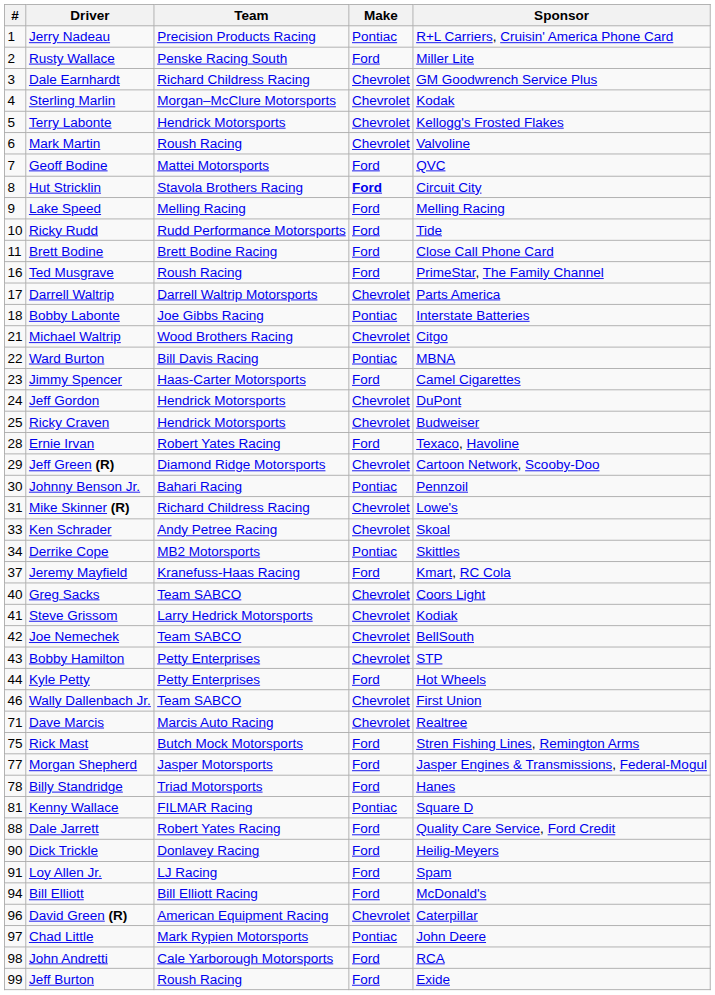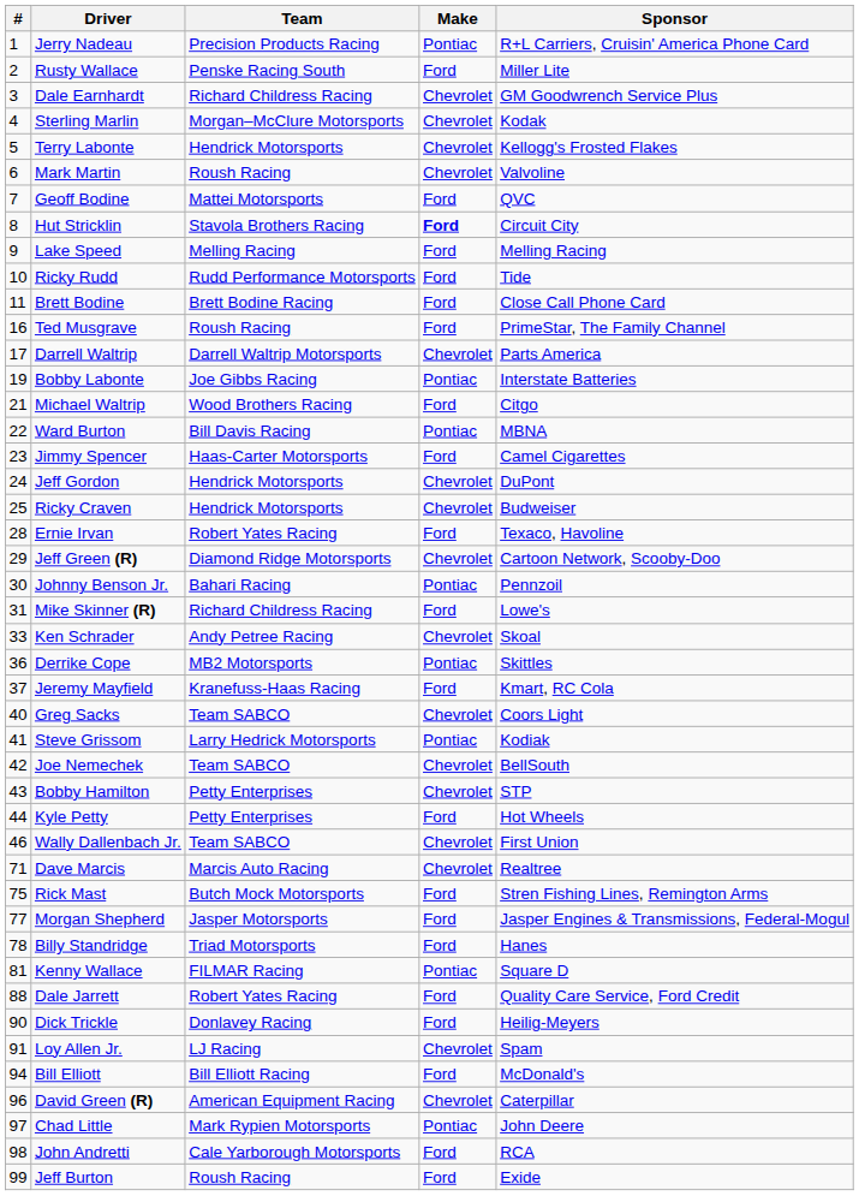 <table class="wikitable" style="font-size:95%">
 <tr>
 <th>#</th>
 <th>Driver</th>
 <th>Team</th>
 <th>Make</th>
 <th>Sponsor</th>
 </tr>
 <tr>
 <td>1</td>
 <td><a href='#'>Jerry Nadeau</a></td>
 <td><a href='#'>Precision Products Racing</a></td>
 <td><a href='#'>Pontiac</a></td>
 <td><a href='#'>R+L Carriers</a>, <a href='#'>Cruisin' America Phone Card</a></td>
 </tr>
 <tr>
 <td>2</td>
 <td><a href='#'>Rusty Wallace</a></td>
 <td><a href='#'>Penske Racing South</a></td>
 <td><a href='#'>Ford</a></td>
 <td><a href='#'>Miller Lite</a></td>
 </tr>
 <tr>
 <td>3</td>
 <td><a href='#'>Dale Earnhardt</a></td>
 <td><a href='#'>Richard Childress Racing</a></td>
 <td><a href='#'>Chevrolet</a></td>
 <td><a href='#'>GM Goodwrench Service Plus</a></td>
 </tr>
 <tr>
 <td>4</td>
 <td><a href='#'>Sterling Marlin</a></td>
 <td><a href='#'>Morgan–McClure Motorsports</a></td>
 <td><a href='#'>Chevrolet</a></td>
 <td><a href='#'>Kodak</a></td>
 </tr>
 <tr>
 <td>5</td>
 <td><a href='#'>Terry Labonte</a></td>
 <td><a href='#'>Hendrick Motorsports</a></td>
 <td><a href='#'>Chevrolet</a></td>
 <td><a href='#'>Kellogg's Frosted Flakes</a></td>
 </tr>
 <tr>
 <td>6</td>
 <td><a href='#'>Mark Martin</a></td>
 <td><a href='#'>Roush Racing</a></td>
 <td><a href='#'>Chevrolet</a></td>
 <td><a href='#'>Valvoline</a></td>
 </tr>
 <tr>
 <td>7</td>
 <td><a href='#'>Geoff Bodine</a></td>
 <td><a href='#'>Mattei Motorsports</a></td>
 <td><a href='#'>Ford</a></td>
 <td><a href='#'>QVC</a></td>
 </tr>
 <tr>
 <td>8</td>
 <td><a href='#'>Hut Stricklin</a></td>
 <td><a href='#'>Stavola Brothers Racing</a></td>
 <td><strong><a href='#'>Ford</a></strong></td>
 <td><a href='#'>Circuit City</a></td>
 </tr>
 <tr>
 <td>9</td>
 <td><a href='#'>Lake Speed</a></td>
 <td><a href='#'>Melling Racing</a></td>
 <td><a href='#'>Ford</a></td>
 <td><a href='#'>Melling Racing</a></td>
 </tr>
 <tr>
 <td>10</td>
 <td><a href='#'>Ricky Rudd</a></td>
 <td><a href='#'>Rudd Performance Motorsports</a></td>
 <td><a href='#'>Ford</a></td>
 <td><a href='#'>Tide</a></td>
 </tr>
 <tr>
 <td>11</td>
 <td><a href='#'>Brett Bodine</a></td>
 <td><a href='#'>Brett Bodine Racing</a></td>
 <td><a href='#'>Ford</a></td>
 <td><a href='#'>Close Call Phone Card</a></td>
 </tr>
 <tr>
 <td>16</td>
 <td><a href='#'>Ted Musgrave</a></td>
 <td><a href='#'>Roush Racing</a></td>
 <td><a href='#'>Ford</a></td>
 <td><a href='#'>PrimeStar</a>, <a href='#'>The Family Channel</a></td>
 </tr>
 <tr>
 <td>17</td>
 <td><a href='#'>Darrell Waltrip</a></td>
 <td><a href='#'>Darrell Waltrip Motorsports</a></td>
 <td><a href='#'>Chevrolet</a></td>
 <td><a href='#'>Parts America</a></td>
 </tr>
 <tr>
-<td>18</td>
+<td>19</td>
 <td><a href='#'>Bobby Labonte</a></td>
 <td><a href='#'>Joe Gibbs Racing</a></td>
 <td><a href='#'>Pontiac</a></td>
 <td><a href='#'>Interstate Batteries</a></td>
 </tr>
 <tr>
 <td>21</td>
 <td><a href='#'>Michael Waltrip</a></td>
 <td><a href='#'>Wood Brothers Racing</a></td>
-<td><a href='#'>Chevrolet</a></td>
+<td><a href='#'>Ford</a></td>
 <td><a href='#'>Citgo</a></td>
 </tr>
 <tr>
 <td>22</td>
 <td><a href='#'>Ward Burton</a></td>
 <td><a href='#'>Bill Davis Racing</a></td>
 <td><a href='#'>Pontiac</a></td>
 <td><a href='#'>MBNA</a></td>
 </tr>
 <tr>
 <td>23</td>
 <td><a href='#'>Jimmy Spencer</a></td>
 <td><a href='#'>Haas-Carter Motorsports</a></td>
 <td><a href='#'>Ford</a></td>
 <td><a href='#'>Camel Cigarettes</a></td>
 </tr>
 <tr>
 <td>24</td>
 <td><a href='#'>Jeff Gordon</a></td>
 <td><a href='#'>Hendrick Motorsports</a></td>
 <td><a href='#'>Chevrolet</a></td>
 <td><a href='#'>DuPont</a></td>
 </tr>
 <tr>
 <td>25</td>
 <td><a href='#'>Ricky Craven</a></td>
 <td><a href='#'>Hendrick Motorsports</a></td>
 <td><a href='#'>Chevrolet</a></td>
 <td><a href='#'>Budweiser</a></td>
 </tr>
 <tr>
 <td>28</td>
 <td><a href='#'>Ernie Irvan</a></td>
 <td><a href='#'>Robert Yates Racing</a></td>
 <td><a href='#'>Ford</a></td>
 <td><a href='#'>Texaco</a>, <a href='#'>Havoline</a></td>
 </tr>
 <tr>
 <td>29</td>
 <td><a href='#'>Jeff Green</a> <strong>(R)</strong></td>
 <td><a href='#'>Diamond Ridge Motorsports</a></td>
 <td><a href='#'>Chevrolet</a></td>
 <td><a href='#'>Cartoon Network</a>, <a href='#'>Scooby-Doo</a></td>
 </tr>
 <tr>
 <td>30</td>
 <td><a href='#'>Johnny Benson Jr.</a></td>
 <td><a href='#'>Bahari Racing</a></td>
 <td><a href='#'>Pontiac</a></td>
 <td><a href='#'>Pennzoil</a></td>
 </tr>
 <tr>
 <td>31</td>
 <td><a href='#'>Mike Skinner</a> <strong>(R)</strong></td>
 <td><a href='#'>Richard Childress Racing</a></td>
-<td><a href='#'>Chevrolet</a></td>
+<td><a href='#'>Ford</a></td>
 <td><a href='#'>Lowe's</a></td>
 </tr>
 <tr>
 <td>33</td>
 <td><a href='#'>Ken Schrader</a></td>
 <td><a href='#'>Andy Petree Racing</a></td>
 <td><a href='#'>Chevrolet</a></td>
 <td><a href='#'>Skoal</a></td>
 </tr>
 <tr>
-<td>34</td>
+<td>36</td>
 <td><a href='#'>Derrike Cope</a></td>
 <td><a href='#'>MB2 Motorsports</a></td>
 <td><a href='#'>Pontiac</a></td>
 <td><a href='#'>Skittles</a></td>
 </tr>
 <tr>
 <td>37</td>
 <td><a href='#'>Jeremy Mayfield</a></td>
 <td><a href='#'>Kranefuss-Haas Racing</a></td>
 <td><a href='#'>Ford</a></td>
 <td><a href='#'>Kmart</a>, <a href='#'>RC Cola</a></td>
 </tr>
 <tr>
 <td>40</td>
 <td><a href='#'>Greg Sacks</a></td>
 <td><a href='#'>Team SABCO</a></td>
 <td><a href='#'>Chevrolet</a></td>
 <td><a href='#'>Coors Light</a></td>
 </tr>
 <tr>
 <td>41</td>
 <td><a href='#'>Steve Grissom</a></td>
 <td><a href='#'>Larry Hedrick Motorsports</a></td>
-<td><a href='#'>Chevrolet</a></td>
+<td><a href='#'>Pontiac</a></td>
 <td><a href='#'>Kodiak</a></td>
 </tr>
 <tr>
 <td>42</td>
 <td><a href='#'>Joe Nemechek</a></td>
 <td><a href='#'>Team SABCO</a></td>
 <td><a href='#'>Chevrolet</a></td>
 <td><a href='#'>BellSouth</a></td>
 </tr>
 <tr>
 <td>43</td>
 <td><a href='#'>Bobby Hamilton</a></td>
 <td><a href='#'>Petty Enterprises</a></td>
 <td><a href='#'>Chevrolet</a></td>
 <td><a href='#'>STP</a></td>
 </tr>
 <tr>
 <td>44</td>
 <td><a href='#'>Kyle Petty</a></td>
 <td><a href='#'>Petty Enterprises</a></td>
 <td><a href='#'>Ford</a></td>
 <td><a href='#'>Hot Wheels</a></td>
 </tr>
 <tr>
 <td>46</td>
 <td><a href='#'>Wally Dallenbach Jr.</a></td>
 <td><a href='#'>Team SABCO</a></td>
 <td><a href='#'>Chevrolet</a></td>
 <td><a href='#'>First Union</a></td>
 </tr>
 <tr>
 <td>71</td>
 <td><a href='#'>Dave Marcis</a></td>
 <td><a href='#'>Marcis Auto Racing</a></td>
 <td><a href='#'>Chevrolet</a></td>
 <td><a href='#'>Realtree</a></td>
 </tr>
 <tr>
 <td>75</td>
 <td><a href='#'>Rick Mast</a></td>
 <td><a href='#'>Butch Mock Motorsports</a></td>
 <td><a href='#'>Ford</a></td>
 <td><a href='#'>Stren Fishing Lines</a>, <a href='#'>Remington Arms</a></td>
 </tr>
 <tr>
 <td>77</td>
 <td><a href='#'>Morgan Shepherd</a></td>
 <td><a href='#'>Jasper Motorsports</a></td>
 <td><a href='#'>Ford</a></td>
 <td><a href='#'>Jasper Engines & Transmissions</a>, <a href='#'>Federal-Mogul</a></td>
 </tr>
 <tr>
 <td>78</td>
 <td><a href='#'>Billy Standridge</a></td>
 <td><a href='#'>Triad Motorsports</a></td>
 <td><a href='#'>Ford</a></td>
 <td><a href='#'>Hanes</a></td>
 </tr>
 <tr>
 <td>81</td>
 <td><a href='#'>Kenny Wallace</a></td>
 <td><a href='#'>FILMAR Racing</a></td>
 <td><a href='#'>Pontiac</a></td>
 <td><a href='#'>Square D</a></td>
 </tr>
 <tr>
 <td>88</td>
 <td><a href='#'>Dale Jarrett</a></td>
 <td><a href='#'>Robert Yates Racing</a></td>
 <td><a href='#'>Ford</a></td>
 <td><a href='#'>Quality Care Service</a>, <a href='#'>Ford Credit</a></td>
 </tr>
 <tr>
 <td>90</td>
 <td><a href='#'>Dick Trickle</a></td>
 <td><a href='#'>Donlavey Racing</a></td>
 <td><a href='#'>Ford</a></td>
 <td><a href='#'>Heilig-Meyers</a></td>
 </tr>
 <tr>
 <td>91</td>
 <td><a href='#'>Loy Allen Jr.</a></td>
 <td><a href='#'>LJ Racing</a></td>
-<td><a href='#'>Ford</a></td>
+<td><a href='#'>Chevrolet</a></td>
 <td><a href='#'>Spam</a></td>
 </tr>
 <tr>
 <td>94</td>
 <td><a href='#'>Bill Elliott</a></td>
 <td><a href='#'>Bill Elliott Racing</a></td>
 <td><a href='#'>Ford</a></td>
 <td><a href='#'>McDonald's</a></td>
 </tr>
 <tr>
 <td>96</td>
 <td><a href='#'>David Green</a> <strong>(R)</strong></td>
 <td><a href='#'>American Equipment Racing</a></td>
 <td><a href='#'>Chevrolet</a></td>
 <td><a href='#'>Caterpillar</a></td>
 </tr>
 <tr>
 <td>97</td>
 <td><a href='#'>Chad Little</a></td>
 <td><a href='#'>Mark Rypien Motorsports</a></td>
 <td><a href='#'>Pontiac</a></td>
 <td><a href='#'>John Deere</a></td>
 </tr>
 <tr>
 <td>98</td>
 <td><a href='#'>John Andretti</a></td>
 <td><a href='#'>Cale Yarborough Motorsports</a></td>
 <td><a href='#'>Ford</a></td>
 <td><a href='#'>RCA</a></td>
 </tr>
 <tr>
 <td>99</td>
 <td><a href='#'>Jeff Burton</a></td>
 <td><a href='#'>Roush Racing</a></td>
 <td><a href='#'>Ford</a></td>
 <td><a href='#'>Exide</a></td>
 </tr>
 </table>
